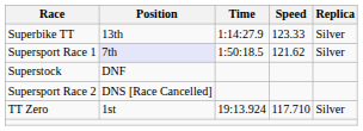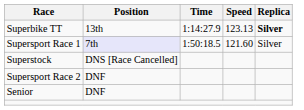 <table class="wikitable">
 <tr>
 <th>Race</th>
 <th>Position</th>
 <th>Time</th>
 <th>Speed</th>
 <th>Replica</th>
 </tr>
 <tr>
 <td>Superbike TT</td>
 <td>13th</td>
 <td>1:14:27.9</td>
-<td>123.33</td>
-<td>Silver</td>
+<td>123.13</td>
+<td><strong>Silver</strong></td>
 </tr>
 <tr>
 <td>Supersport Race 1</td>
 <td style="background: lavender;">7th</td>
 <td>1:50:18.5</td>
-<td>121.62</td>
+<td>121.60</td>
 <td>Silver</td>
 </tr>
 <tr>
 <td>Superstock</td>
+<td>DNS [Race Cancelled]</td>
+<td></td>
+<td></td>
+<td></td>
+</tr>
+<tr>
+<td>Supersport Race 2</td>
 <td>DNF</td>
 <td></td>
 <td></td>
 <td></td>
 </tr>
 <tr>
-<td>Supersport Race 2</td>
-<td>DNS [Race Cancelled]</td>
+<td>Senior</td>
+<td>DNF</td>
 <td></td>
 <td></td>
 <td></td>
 </tr>
 <tr>
-<td>TT Zero</td>
-<td>1st</td>
-<td>19:13.924</td>
-<td>117.710</td>
-<td>Silver</td>
-</tr>
-<tr>
 <td colspan=5></td>
 </tr>
 </table>
